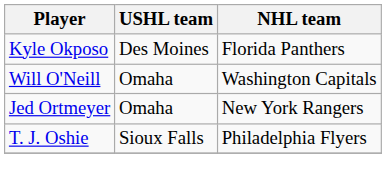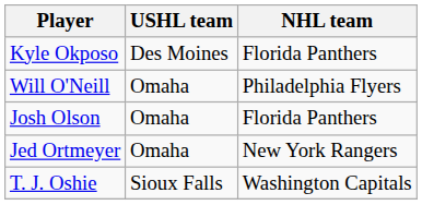 <table class="wikitable">
 <tr>
 <th>Player</th>
 <th>USHL team</th>
 <th>NHL team</th>
 </tr>
 <tr>
 <td><a href='#'>Kyle Okposo</a></td>
 <td>Des Moines</td>
 <td>Florida Panthers</td>
 </tr>
 <tr>
 <td><a href='#'>Will O'Neill</a></td>
 <td>Omaha</td>
-<td>Washington Capitals</td>
+<td>Philadelphia Flyers</td>
+</tr>
+<tr>
+<td><a href='#'>Josh Olson</a></td>
+<td>Omaha</td>
+<td>Florida Panthers</td>
 </tr>
 <tr>
 <td><a href='#'>Jed Ortmeyer</a></td>
 <td>Omaha</td>
 <td>New York Rangers</td>
 </tr>
 <tr>
 <td><a href='#'>T. J. Oshie</a></td>
 <td>Sioux Falls</td>
-<td>Philadelphia Flyers</td>
+<td>Washington Capitals</td>
 </tr>
 <tr>
 </tr>
 </table>
